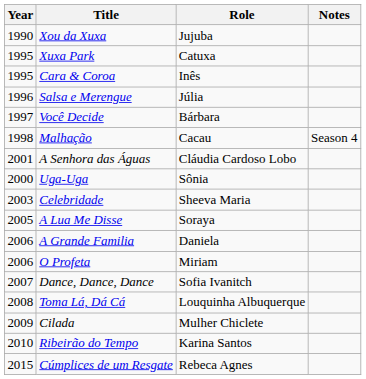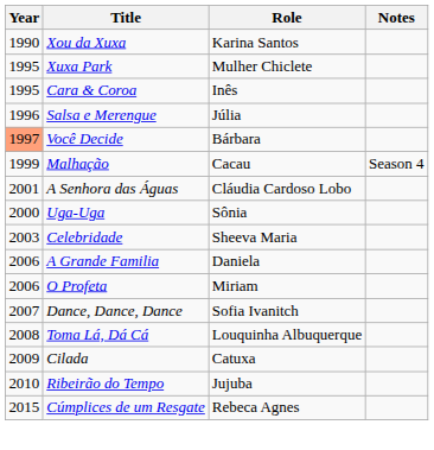 <table class="wikitable sortable">
 <tr>
 <th>Year</th>
 <th>Title</th>
 <th>Role</th>
 <th>Notes</th>
 </tr>
 <tr>
 <td>1990</td>
 <td><em><a href='#'>Xou da Xuxa</a></em></td>
-<td>Jujuba</td>
+<td>Karina Santos</td>
 <td></td>
 </tr>
 <tr>
 <td>1995</td>
 <td><em><a href='#'>Xuxa Park</a></em></td>
-<td>Catuxa</td>
+<td>Mulher Chiclete</td>
 <td></td>
 </tr>
 <tr>
 <td>1995</td>
 <td><em><a href='#'>Cara & Coroa</a></em></td>
 <td>Inês</td>
 <td></td>
 </tr>
 <tr>
 <td>1996</td>
 <td><em><a href='#'>Salsa e Merengue</a></em></td>
 <td>Júlia</td>
 <td></td>
 </tr>
 <tr>
-<td>1997</td>
+<td style="background: lightsalmon;">1997</td>
 <td><em><a href='#'>Você Decide</a></em></td>
 <td>Bárbara</td>
 <td></td>
 </tr>
 <tr>
-<td>1998</td>
+<td>1999</td>
 <td><em><a href='#'>Malhação</a></em></td>
 <td>Cacau</td>
 <td>Season 4</td>
 </tr>
 <tr>
 <td>2001</td>
 <td><em>A Senhora das Águas</em></td>
 <td>Cláudia Cardoso Lobo</td>
 <td></td>
 </tr>
 <tr>
 <td>2000</td>
 <td><em><a href='#'>Uga-Uga</a></em></td>
 <td>Sônia</td>
 <td></td>
 </tr>
 <tr>
 <td>2003</td>
 <td><em><a href='#'>Celebridade</a></em></td>
 <td>Sheeva Maria</td>
-<td></td>
-</tr>
-<tr>
-<td>2005</td>
-<td><em><a href='#'>A Lua Me Disse</a></em></td>
-<td>Soraya</td>
 <td></td>
 </tr>
 <tr>
 <td>2006</td>
 <td><em><a href='#'>A Grande Familia</a></em></td>
 <td>Daniela</td>
 <td></td>
 </tr>
 <tr>
 <td>2006</td>
 <td><em><a href='#'>O Profeta</a></em></td>
 <td>Miriam</td>
 <td></td>
 </tr>
 <tr>
 <td>2007</td>
 <td><em>Dance, Dance, Dance</em></td>
 <td>Sofia Ivanitch</td>
 <td></td>
 </tr>
 <tr>
 <td>2008</td>
 <td><em><a href='#'>Toma Lá, Dá Cá</a></em></td>
 <td>Louquinha Albuquerque</td>
 <td></td>
 </tr>
 <tr>
 <td>2009</td>
 <td><em>Cilada</em></td>
-<td>Mulher Chiclete</td>
+<td>Catuxa</td>
 <td></td>
 </tr>
 <tr>
 <td>2010</td>
 <td><em><a href='#'>Ribeirão do Tempo</a></em></td>
-<td>Karina Santos</td>
+<td>Jujuba</td>
 <td></td>
 </tr>
 <tr>
 <td>2015</td>
 <td><em><a href='#'>Cúmplices de um Resgate</a></em></td>
 <td>Rebeca Agnes</td>
 <td></td>
 </tr>
 </table>
